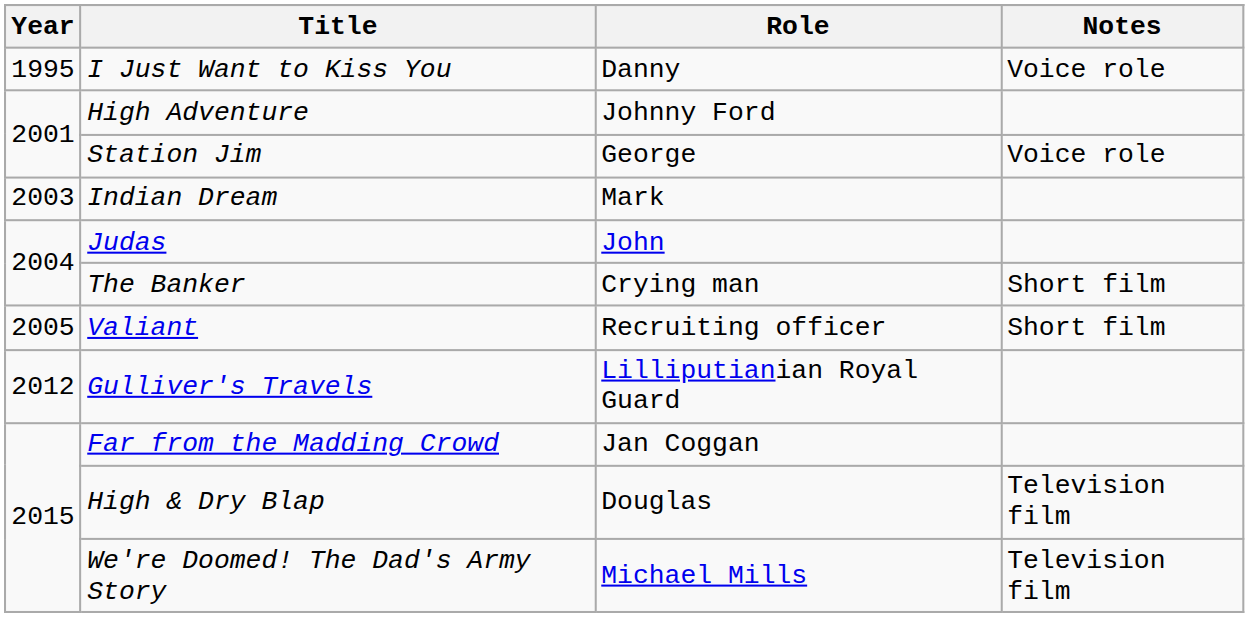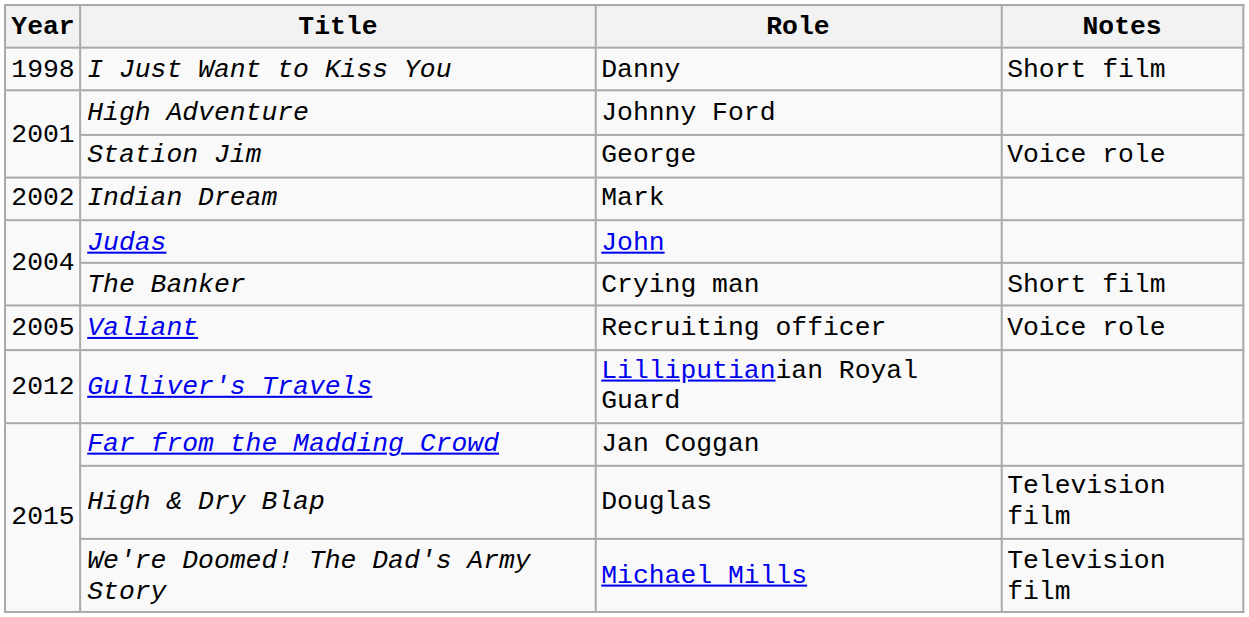 <table class="wikitable sortable">
 <tr>
 </tr>
 <tr>
 <th>Year</th>
 <th>Title</th>
 <th>Role</th>
 <th>Notes</th>
 </tr>
 <tr>
-<td>1995</td>
+<td>1998</td>
 <td><em>I Just Want to Kiss You</em></td>
 <td>Danny</td>
-<td>Voice role</td>
+<td>Short film</td>
 </tr>
 <tr>
 <td rowspan="2">2001</td>
 <td><em>High Adventure</em></td>
 <td>Johnny Ford</td>
 <td></td>
 </tr>
 <tr>
 <td><em>Station Jim</em></td>
 <td>George</td>
 <td>Voice role</td>
 </tr>
 <tr>
-<td>2003</td>
+<td>2002</td>
 <td><em>Indian Dream</em></td>
 <td>Mark</td>
 <td></td>
 </tr>
 <tr>
 <td rowspan="2">2004</td>
 <td><em><a href='#'>Judas</a></em></td>
 <td><a href='#'>John</a></td>
 <td></td>
 </tr>
 <tr>
 <td><em>The Banker</em></td>
 <td>Crying man</td>
 <td>Short film</td>
 </tr>
 <tr>
 <td>2005</td>
 <td><em><a href='#'>Valiant</a></em></td>
 <td>Recruiting officer</td>
-<td>Short film</td>
+<td>Voice role</td>
 </tr>
 <tr>
 <td>2012</td>
 <td><em><a href='#'>Gulliver's Travels</a></em></td>
 <td><a href='#'>Lilliputian</a>ian Royal Guard</td>
 <td></td>
 </tr>
 <tr>
 <td rowspan="3">2015</td>
 <td><em><a href='#'>Far from the Madding Crowd</a></em></td>
 <td>Jan Coggan</td>
 <td></td>
 </tr>
 <tr>
 <td><em>High & Dry Blap</em></td>
 <td>Douglas</td>
 <td>Television film</td>
 </tr>
 <tr>
 <td><em>We're Doomed! The Dad's Army Story</em></td>
 <td><a href='#'>Michael Mills</a></td>
 <td>Television film</td>
 </tr>
 </table>
